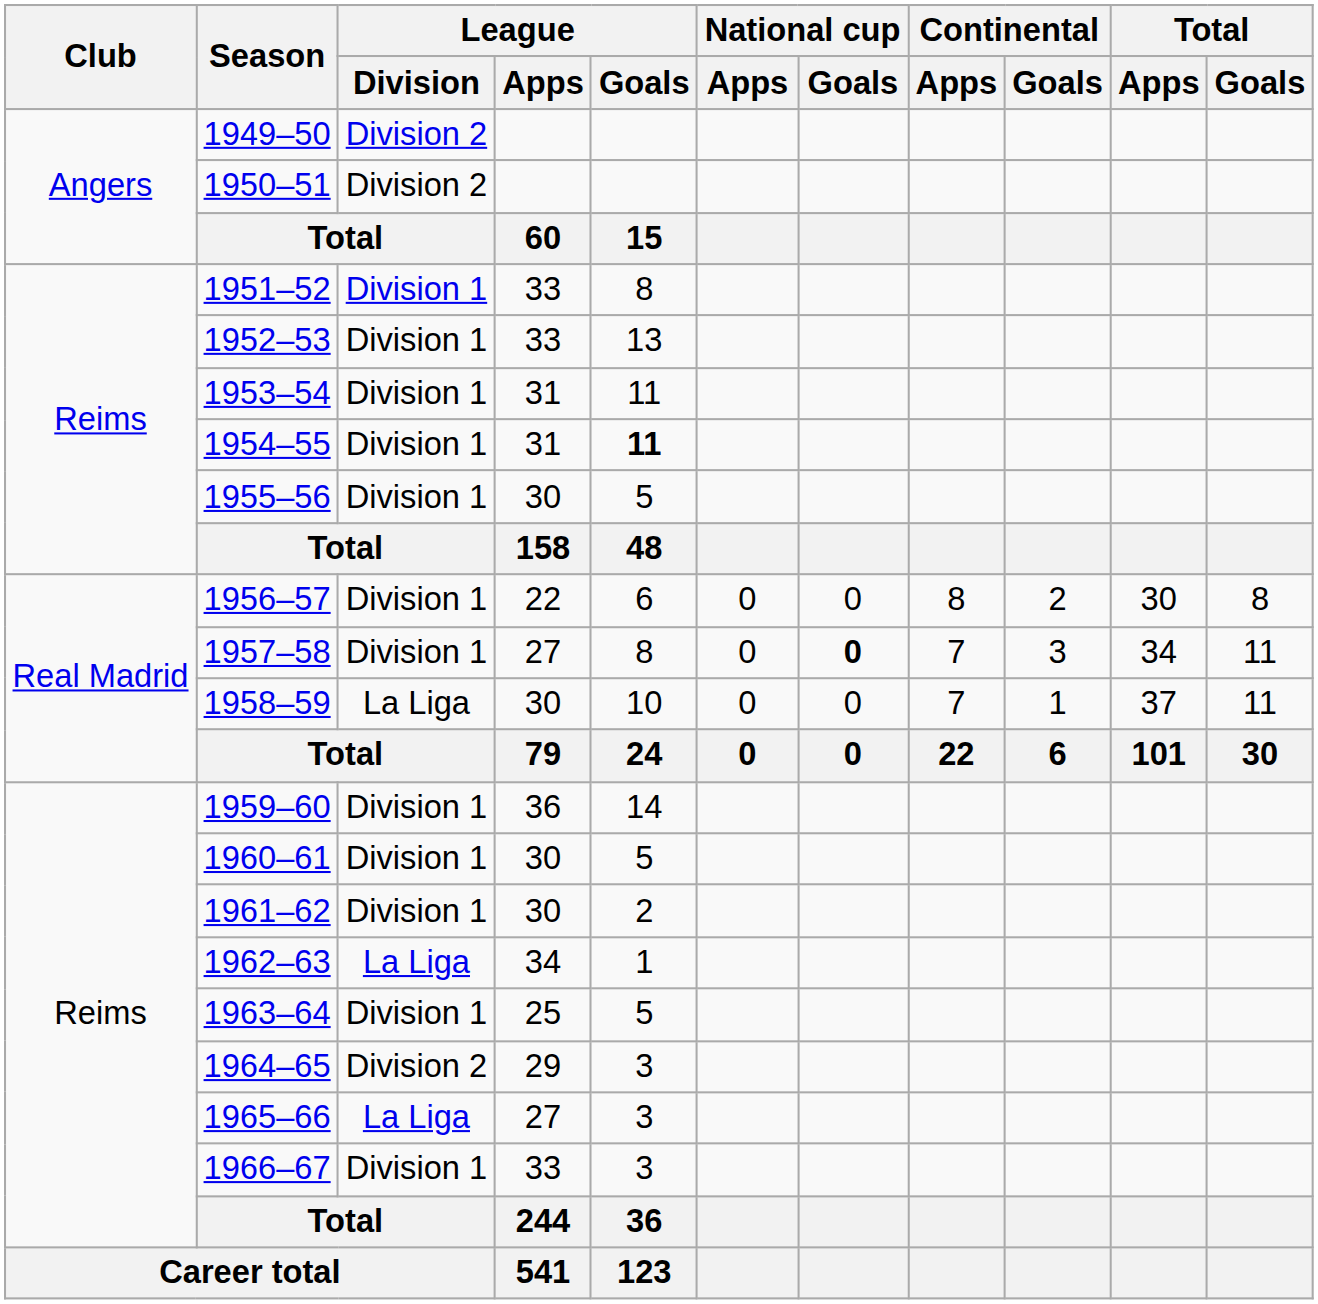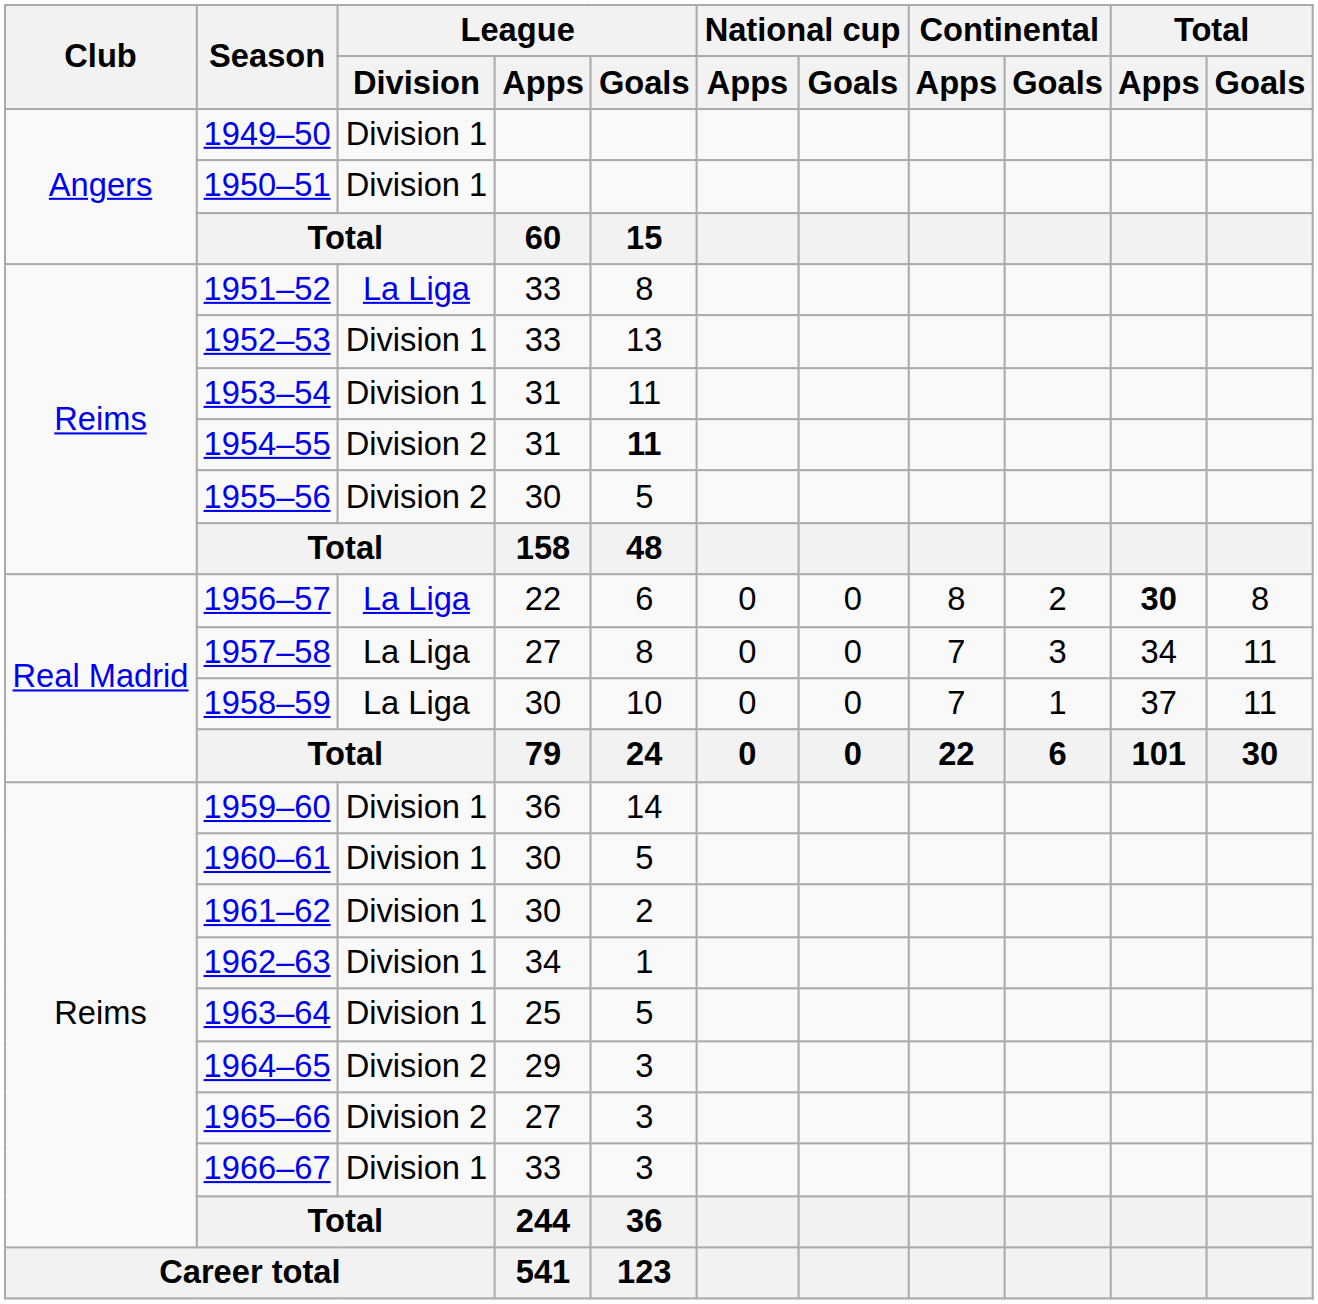 <table class="wikitable" style="text-align:center">
 <tr>
 <th rowspan="2">Club</th>
 <th rowspan="2">Season</th>
 <th colspan="3">League</th>
 <th colspan="2">National cup</th>
 <th colspan="2">Continental</th>
 <th colspan="2">Total</th>
 </tr>
 <tr>
 <th>Division</th>
 <th>Apps</th>
 <th>Goals</th>
 <th>Apps</th>
 <th>Goals</th>
 <th>Apps</th>
 <th>Goals</th>
 <th>Apps</th>
 <th>Goals</th>
 </tr>
 <tr>
 <td rowspan="3"><a href='#'>Angers</a></td>
 <td><a href='#'>1949–50</a></td>
-<td><a href='#'>Division 2</a></td>
+<td>Division 1</td>
 <td></td>
 <td></td>
 <td></td>
 <td></td>
 <td></td>
 <td></td>
 <td></td>
 <td></td>
 </tr>
 <tr>
 <td><a href='#'>1950–51</a></td>
-<td>Division 2</td>
+<td>Division 1</td>
 <td></td>
 <td></td>
 <td></td>
 <td></td>
 <td></td>
 <td></td>
 <td></td>
 <td></td>
 </tr>
 <tr>
 <th colspan="2">Total</th>
 <th>60</th>
 <th>15</th>
 <th></th>
 <th></th>
 <th></th>
 <th></th>
 <th></th>
 <th></th>
 </tr>
 <tr>
 <td rowspan="6"><a href='#'>Reims</a></td>
 <td><a href='#'>1951–52</a></td>
-<td><a href='#'>Division 1</a></td>
+<td><a href='#'>La Liga</a></td>
 <td>33</td>
 <td>8</td>
 <td></td>
 <td></td>
 <td></td>
 <td></td>
 <td></td>
 <td></td>
 </tr>
 <tr>
 <td><a href='#'>1952–53</a></td>
 <td>Division 1</td>
 <td>33</td>
 <td>13</td>
 <td></td>
 <td></td>
 <td></td>
 <td></td>
 <td></td>
 <td></td>
 </tr>
 <tr>
 <td><a href='#'>1953–54</a></td>
 <td>Division 1</td>
 <td>31</td>
 <td>11</td>
 <td></td>
 <td></td>
 <td></td>
 <td></td>
 <td></td>
 <td></td>
 </tr>
 <tr>
 <td><a href='#'>1954–55</a></td>
-<td>Division 1</td>
+<td>Division 2</td>
 <td>31</td>
 <td><strong>11</strong></td>
 <td></td>
 <td></td>
 <td></td>
 <td></td>
 <td></td>
 <td></td>
 </tr>
 <tr>
 <td><a href='#'>1955–56</a></td>
-<td>Division 1</td>
+<td>Division 2</td>
 <td>30</td>
 <td>5</td>
 <td></td>
 <td></td>
 <td></td>
 <td></td>
 <td></td>
 <td></td>
 </tr>
 <tr>
 <th colspan="2">Total</th>
 <th>158</th>
 <th>48</th>
 <th></th>
 <th></th>
 <th></th>
 <th></th>
 <th></th>
 <th></th>
 </tr>
 <tr>
 <td rowspan="4"><a href='#'>Real Madrid</a></td>
 <td><a href='#'>1956–57</a></td>
-<td>Division 1</td>
+<td><a href='#'>La Liga</a></td>
 <td>22</td>
 <td>6</td>
 <td>0</td>
 <td>0</td>
 <td>8</td>
 <td>2</td>
-<td>30</td>
+<td><strong>30</strong></td>
 <td>8</td>
 </tr>
 <tr>
 <td><a href='#'>1957–58</a></td>
-<td>Division 1</td>
+<td>La Liga</td>
 <td>27</td>
 <td>8</td>
 <td>0</td>
-<td><strong>0</strong></td>
+<td>0</td>
 <td>7</td>
 <td>3</td>
 <td>34</td>
 <td>11</td>
 </tr>
 <tr>
 <td><a href='#'>1958–59</a></td>
 <td>La Liga</td>
 <td>30</td>
 <td>10</td>
 <td>0</td>
 <td>0</td>
 <td>7</td>
 <td>1</td>
 <td>37</td>
 <td>11</td>
 </tr>
 <tr>
 <th colspan="2">Total</th>
 <th>79</th>
 <th>24</th>
 <th>0</th>
 <th>0</th>
 <th>22</th>
 <th>6</th>
 <th>101</th>
 <th>30</th>
 </tr>
 <tr>
 <td rowspan="9">Reims</td>
 <td><a href='#'>1959–60</a></td>
 <td>Division 1</td>
 <td>36</td>
 <td>14</td>
 <td></td>
 <td></td>
 <td></td>
 <td></td>
 <td></td>
 <td></td>
 </tr>
 <tr>
 <td><a href='#'>1960–61</a></td>
 <td>Division 1</td>
 <td>30</td>
 <td>5</td>
 <td></td>
 <td></td>
 <td></td>
 <td></td>
 <td></td>
 <td></td>
 </tr>
 <tr>
 <td><a href='#'>1961–62</a></td>
 <td>Division 1</td>
 <td>30</td>
 <td>2</td>
 <td></td>
 <td></td>
 <td></td>
 <td></td>
 <td></td>
 <td></td>
 </tr>
 <tr>
 <td><a href='#'>1962–63</a></td>
-<td><a href='#'>La Liga</a></td>
+<td>Division 1</td>
 <td>34</td>
 <td>1</td>
 <td></td>
 <td></td>
 <td></td>
 <td></td>
 <td></td>
 <td></td>
 </tr>
 <tr>
 <td><a href='#'>1963–64</a></td>
 <td>Division 1</td>
 <td>25</td>
 <td>5</td>
 <td></td>
 <td></td>
 <td></td>
 <td></td>
 <td></td>
 <td></td>
 </tr>
 <tr>
 <td><a href='#'>1964–65</a></td>
 <td>Division 2</td>
 <td>29</td>
 <td>3</td>
 <td></td>
 <td></td>
 <td></td>
 <td></td>
 <td></td>
 <td></td>
 </tr>
 <tr>
 <td><a href='#'>1965–66</a></td>
-<td><a href='#'>La Liga</a></td>
+<td>Division 2</td>
 <td>27</td>
 <td>3</td>
 <td></td>
 <td></td>
 <td></td>
 <td></td>
 <td></td>
 <td></td>
 </tr>
 <tr>
 <td><a href='#'>1966–67</a></td>
 <td>Division 1</td>
 <td>33</td>
 <td>3</td>
 <td></td>
 <td></td>
 <td></td>
 <td></td>
 <td></td>
 <td></td>
 </tr>
 <tr>
 <th colspan="2">Total</th>
 <th>244</th>
 <th>36</th>
 <th></th>
 <th></th>
 <th></th>
 <th></th>
 <th></th>
 <th></th>
 </tr>
 <tr>
 <th colspan="3">Career total</th>
 <th>541</th>
 <th>123</th>
 <th></th>
 <th></th>
 <th></th>
 <th></th>
 <th></th>
 <th></th>
 </tr>
 </table>
